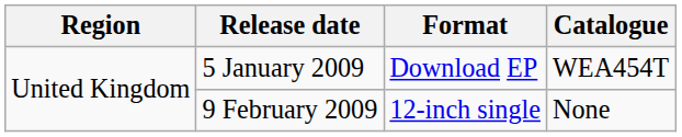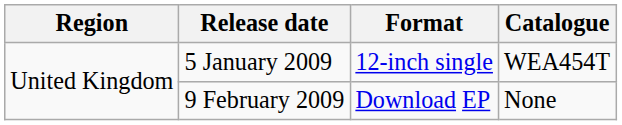 <table class="wikitable">
 <tr>
 <th>Region</th>
 <th>Release date</th>
 <th>Format</th>
 <th>Catalogue</th>
 </tr>
 <tr>
 <td rowspan=2 align=center>United Kingdom</td>
 <td>5 January 2009</td>
-<td><a href='#'>Download</a> <a href='#'>EP</a></td>
+<td><a href='#'>12-inch single</a></td>
 <td>WEA454T</td>
 </tr>
 <tr>
 <td>9 February 2009</td>
-<td><a href='#'>12-inch single</a></td>
+<td><a href='#'>Download</a> <a href='#'>EP</a></td>
 <td>None</td>
 </tr>
 </table>
